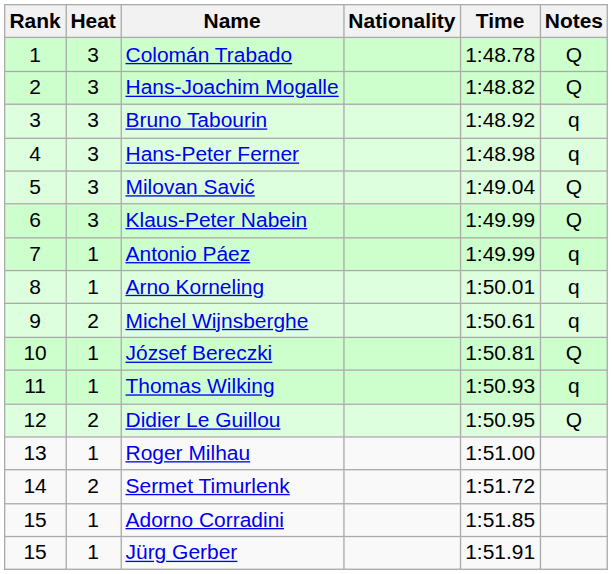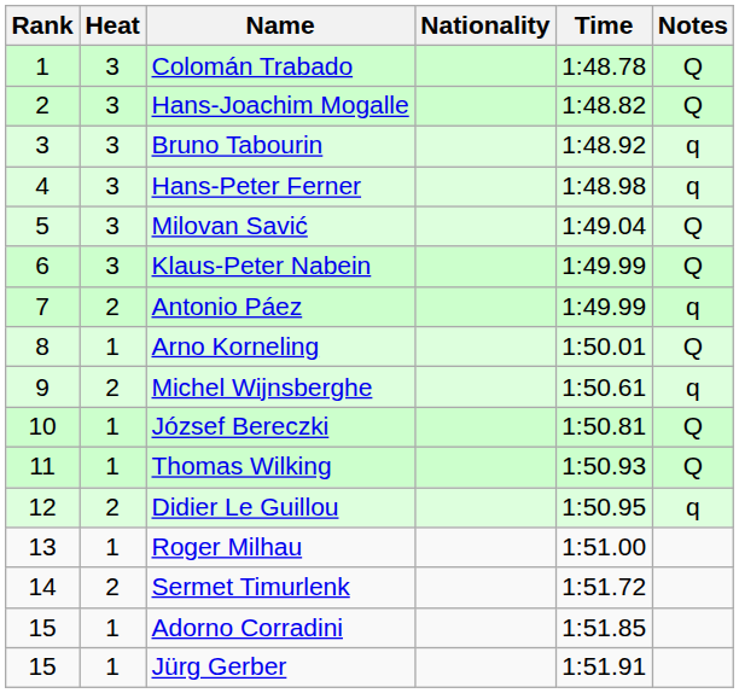 <table class="wikitable sortable" style="text-align:center">
 <tr>
 <th>Rank</th>
 <th>Heat</th>
 <th>Name</th>
 <th>Nationality</th>
 <th>Time</th>
 <th>Notes</th>
 </tr>
 <tr bgcolor=ccffcc>
 <td>1</td>
 <td>3</td>
 <td align="left"><a href='#'>Colomán Trabado</a></td>
 <td align=left></td>
 <td>1:48.78</td>
 <td>Q</td>
 </tr>
 <tr bgcolor=ccffcc>
 <td>2</td>
 <td>3</td>
 <td align="left"><a href='#'>Hans-Joachim Mogalle</a></td>
 <td align=left></td>
 <td>1:48.82</td>
 <td>Q</td>
 </tr>
 <tr bgcolor=ddffdd>
 <td>3</td>
 <td>3</td>
 <td align="left"><a href='#'>Bruno Tabourin</a></td>
 <td align=left></td>
 <td>1:48.92</td>
 <td>q</td>
 </tr>
 <tr bgcolor=ddffdd>
 <td>4</td>
 <td>3</td>
 <td align="left"><a href='#'>Hans-Peter Ferner</a></td>
 <td align=left></td>
 <td>1:48.98</td>
 <td>q</td>
 </tr>
 <tr bgcolor=ddffdd>
 <td>5</td>
 <td>3</td>
 <td align="left"><a href='#'>Milovan Savić</a></td>
 <td align=left></td>
 <td>1:49.04</td>
 <td>Q</td>
 </tr>
 <tr bgcolor=ccffcc>
 <td>6</td>
 <td>3</td>
 <td align="left"><a href='#'>Klaus-Peter Nabein</a></td>
 <td align=left></td>
 <td>1:49.99</td>
 <td>Q</td>
 </tr>
 <tr bgcolor=ccffcc>
 <td>7</td>
-<td>1</td>
+<td>2</td>
 <td align="left"><a href='#'>Antonio Páez</a></td>
 <td align=left></td>
 <td>1:49.99</td>
 <td>q</td>
 </tr>
 <tr bgcolor=ddffdd>
 <td>8</td>
 <td>1</td>
 <td align="left"><a href='#'>Arno Korneling</a></td>
 <td align=left></td>
 <td>1:50.01</td>
-<td>q</td>
+<td>Q</td>
 </tr>
 <tr bgcolor=ddffdd>
 <td>9</td>
 <td>2</td>
 <td align="left"><a href='#'>Michel Wijnsberghe</a></td>
 <td align=left></td>
 <td>1:50.61</td>
 <td>q</td>
 </tr>
 <tr bgcolor=ccffcc>
 <td>10</td>
 <td>1</td>
 <td align="left"><a href='#'>József Bereczki</a></td>
 <td align=left></td>
 <td>1:50.81</td>
 <td>Q</td>
 </tr>
 <tr bgcolor=ccffcc>
 <td>11</td>
 <td>1</td>
 <td align="left"><a href='#'>Thomas Wilking</a></td>
 <td align=left></td>
 <td>1:50.93</td>
-<td>q</td>
+<td>Q</td>
 </tr>
 <tr bgcolor=ddffdd>
 <td>12</td>
 <td>2</td>
 <td align="left"><a href='#'>Didier Le Guillou</a></td>
 <td align=left></td>
 <td>1:50.95</td>
-<td>Q</td>
+<td>q</td>
 </tr>
 <tr>
 <td>13</td>
 <td>1</td>
 <td align="left"><a href='#'>Roger Milhau</a></td>
 <td align=left></td>
 <td>1:51.00</td>
 <td></td>
 </tr>
 <tr>
 <td>14</td>
 <td>2</td>
 <td align="left"><a href='#'>Sermet Timurlenk</a></td>
 <td align=left></td>
 <td>1:51.72</td>
 <td></td>
 </tr>
 <tr>
 <td>15</td>
 <td>1</td>
 <td align="left"><a href='#'>Adorno Corradini</a></td>
 <td align=left></td>
 <td>1:51.85</td>
 <td></td>
 </tr>
 <tr>
 <td>15</td>
 <td>1</td>
 <td align="left"><a href='#'>Jürg Gerber</a></td>
 <td align=left></td>
 <td>1:51.91</td>
 <td></td>
 </tr>
 </table>
